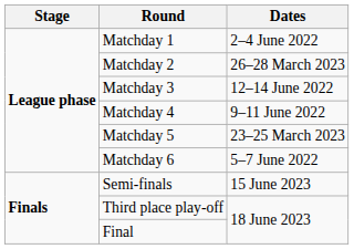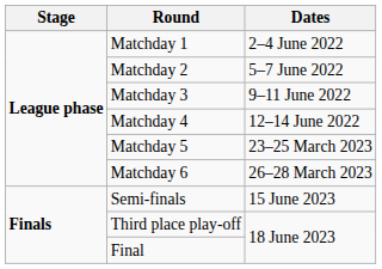 <table class="wikitable">
 <tr>
 <th>Stage</th>
 <th>Round</th>
 <th>Dates</th>
 </tr>
 <tr>
 <td rowspan="6"><strong>League phase</strong></td>
 <td>Matchday 1</td>
 <td>2–4 June 2022</td>
 </tr>
 <tr>
 <td>Matchday 2</td>
-<td>26–28 March 2023</td>
+<td>5–7 June 2022</td>
 </tr>
 <tr>
 <td>Matchday 3</td>
-<td>12–14 June 2022</td>
+<td>9–11 June 2022</td>
 </tr>
 <tr>
 <td>Matchday 4</td>
-<td>9–11 June 2022</td>
+<td>12–14 June 2022</td>
 </tr>
 <tr>
 <td>Matchday 5</td>
 <td>23–25 March 2023</td>
 </tr>
 <tr>
 <td>Matchday 6</td>
-<td>5–7 June 2022</td>
+<td>26–28 March 2023</td>
 </tr>
 <tr>
 <td rowspan="3"><strong>Finals</strong></td>
 <td>Semi-finals</td>
 <td>15 June 2023</td>
 </tr>
 <tr>
 <td>Third place play-off</td>
 <td rowspan="2">18 June 2023</td>
 </tr>
 <tr>
 <td>Final</td>
 </tr>
 </table>
